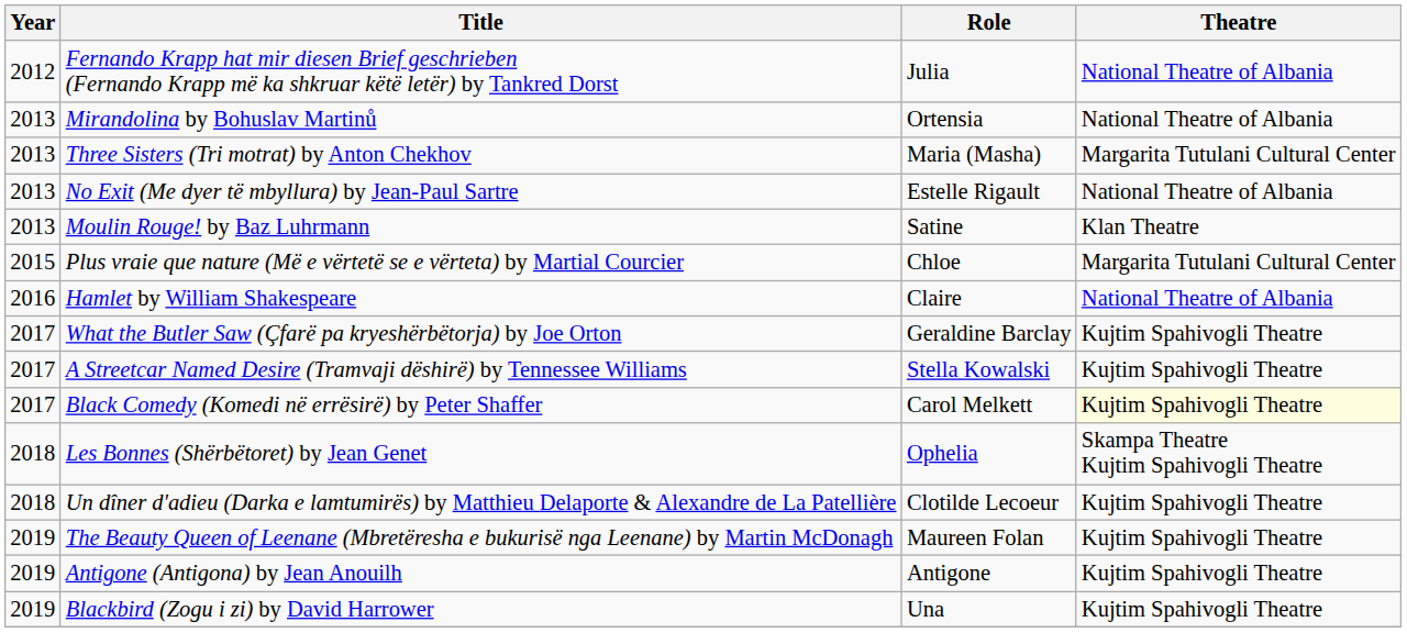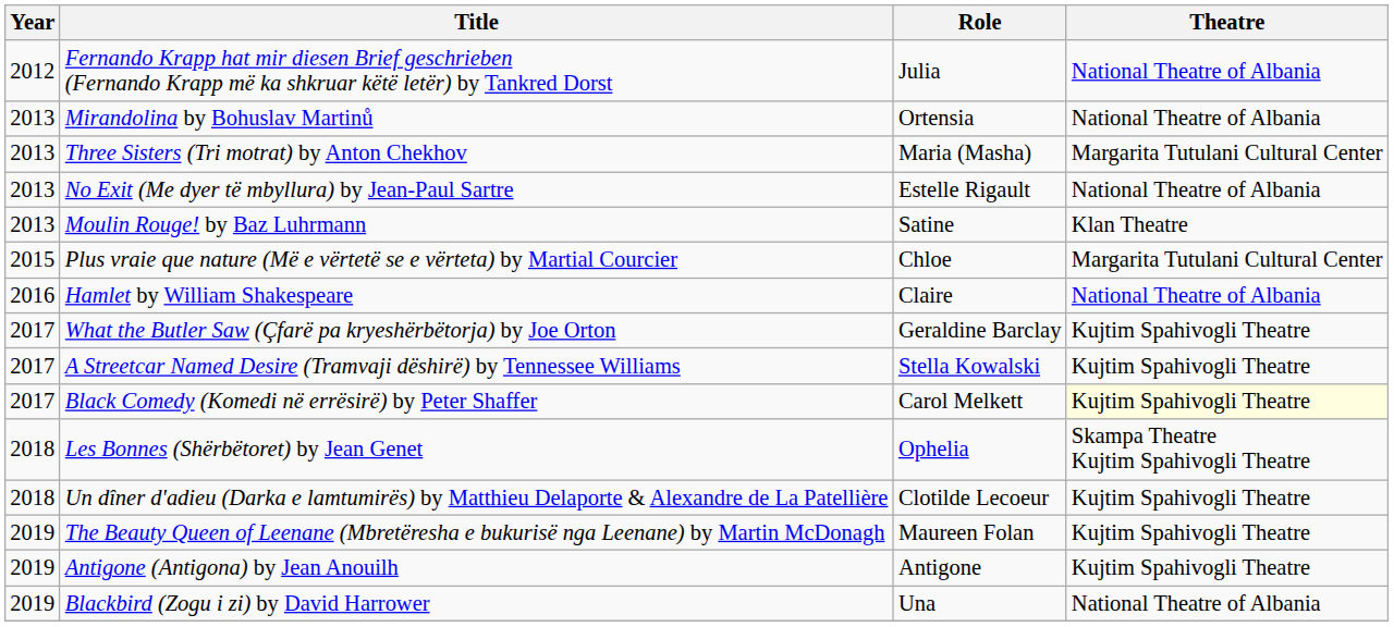 <table class="wikitable sortable">
 <tr>
 <th>Year</th>
 <th>Title</th>
 <th>Role</th>
 <th class="unsortable">Theatre</th>
 </tr>
 <tr>
 <td>2012</td>
 <td><em><a href='#'>Fernando Krapp hat mir diesen Brief geschrieben</a> <br> (Fernando Krapp më ka shkruar këtë letër)</em> by <a href='#'>Tankred Dorst</a></td>
 <td>Julia</td>
 <td><a href='#'>National Theatre of Albania</a></td>
 </tr>
 <tr>
 <td>2013</td>
 <td><em><a href='#'>Mirandolina</a></em> by <a href='#'>Bohuslav Martinů</a></td>
 <td>Ortensia</td>
 <td>National Theatre of Albania</td>
 </tr>
 <tr>
 <td>2013</td>
 <td><em><a href='#'>Three Sisters</a> (Tri motrat)</em> by <a href='#'>Anton Chekhov</a></td>
 <td>Maria (Masha)</td>
 <td>Margarita Tutulani Cultural Center</td>
 </tr>
 <tr>
 <td>2013</td>
 <td><em><a href='#'>No Exit</a> (Me dyer të mbyllura)</em> by <a href='#'>Jean-Paul Sartre</a></td>
 <td>Estelle Rigault</td>
 <td>National Theatre of Albania</td>
 </tr>
 <tr>
 <td>2013</td>
 <td><em><a href='#'>Moulin Rouge!</a></em> by <a href='#'>Baz Luhrmann</a></td>
 <td>Satine</td>
 <td>Klan Theatre</td>
 </tr>
 <tr>
 <td>2015</td>
 <td><em>Plus vraie que nature (Më e vërtetë se e vërteta)</em> by <a href='#'>Martial Courcier</a></td>
 <td>Chloe</td>
 <td>Margarita Tutulani Cultural Center</td>
 </tr>
 <tr>
 <td>2016</td>
 <td><em><a href='#'>Hamlet</a></em> by <a href='#'>William Shakespeare</a></td>
 <td>Claire</td>
 <td><a href='#'>National Theatre of Albania</a></td>
 </tr>
 <tr>
 <td>2017</td>
 <td><em><a href='#'>What the Butler Saw</a> (Çfarë pa kryeshërbëtorja)</em> by <a href='#'>Joe Orton</a></td>
 <td>Geraldine Barclay</td>
 <td>Kujtim Spahivogli Theatre</td>
 </tr>
 <tr>
 <td>2017</td>
 <td><em><a href='#'>A Streetcar Named Desire</a> (Tramvaji dëshirë)</em> by <a href='#'>Tennessee Williams</a></td>
 <td><a href='#'>Stella Kowalski</a></td>
 <td>Kujtim Spahivogli Theatre</td>
 </tr>
 <tr>
 <td>2017</td>
 <td><em><a href='#'>Black Comedy</a> (Komedi në errësirë)</em> by <a href='#'>Peter Shaffer</a></td>
 <td>Carol Melkett</td>
 <td style="background: lightyellow;">Kujtim Spahivogli Theatre</td>
 </tr>
 <tr>
 <td>2018</td>
 <td><em><a href='#'>Les Bonnes</a> (Shërbëtoret)</em> by <a href='#'>Jean Genet</a></td>
 <td><a href='#'>Ophelia</a></td>
 <td>Skampa Theatre<br>Kujtim Spahivogli Theatre</td>
 </tr>
 <tr>
 <td>2018</td>
 <td><em>Un dîner d'adieu (Darka e lamtumirës)</em> by <a href='#'>Matthieu Delaporte</a> & <a href='#'>Alexandre de La Patellière</a></td>
 <td>Clotilde Lecoeur</td>
 <td>Kujtim Spahivogli Theatre</td>
 </tr>
 <tr>
 <td>2019</td>
 <td><em><a href='#'>The Beauty Queen of Leenane</a> (Mbretëresha e bukurisë nga Leenane)</em> by <a href='#'>Martin McDonagh</a></td>
 <td>Maureen Folan</td>
 <td>Kujtim Spahivogli Theatre</td>
 </tr>
 <tr>
 <td>2019</td>
 <td><em><a href='#'>Antigone</a> (Antigona)</em> by <a href='#'>Jean Anouilh</a></td>
 <td>Antigone</td>
 <td>Kujtim Spahivogli Theatre</td>
 </tr>
 <tr>
 <td>2019</td>
 <td><em><a href='#'>Blackbird</a> (Zogu i zi)</em> by <a href='#'>David Harrower</a></td>
 <td>Una</td>
-<td>Kujtim Spahivogli Theatre</td>
+<td>National Theatre of Albania</td>
 </tr>
 <tr>
 </tr>
 </table>
